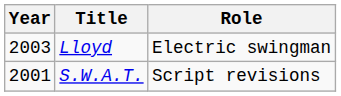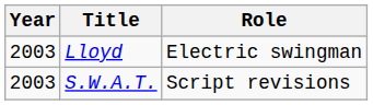 <table class="wikitable">
 <tr>
 <th>Year</th>
 <th>Title</th>
 <th>Role</th>
 </tr>
 <tr>
 <td>2003</td>
 <td><em><a href='#'>Lloyd</a></em></td>
 <td>Electric swingman</td>
 </tr>
 <tr>
-<td>2001</td>
+<td>2003</td>
 <td><em><a href='#'>S.W.A.T.</a></em></td>
 <td>Script revisions</td>
 </tr>
 </table>
